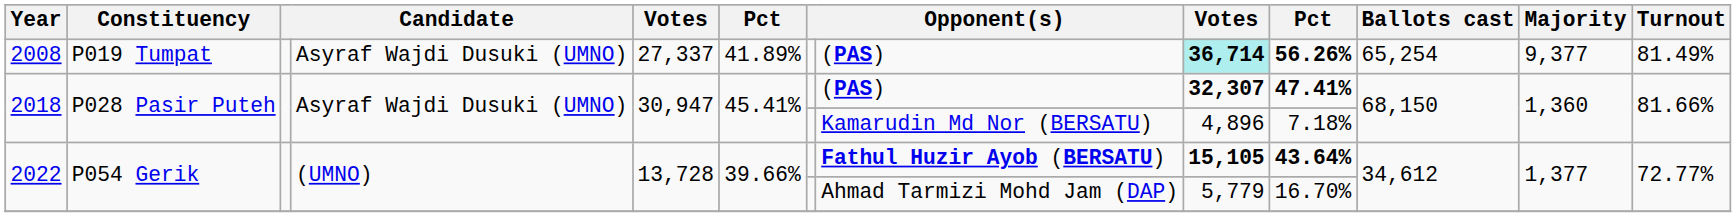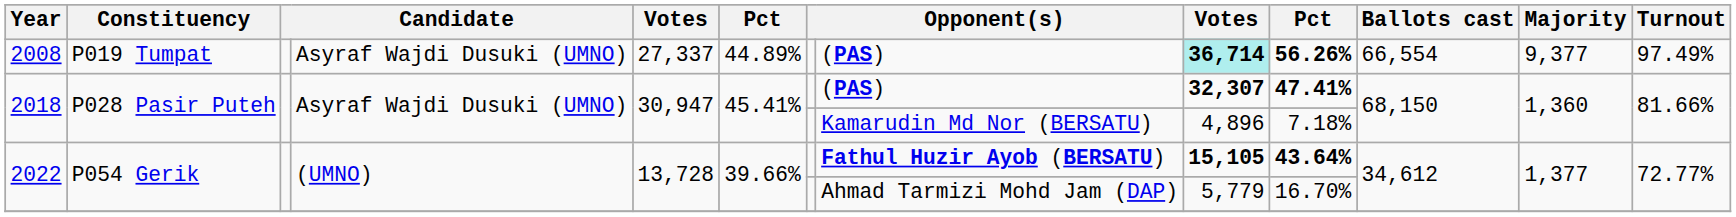 <table class="wikitable" style="margin:0.5em ; font-size:95%">
 <tr>
 <th>Year</th>
 <th>Constituency</th>
 <th colspan=2>Candidate</th>
 <th>Votes</th>
 <th>Pct</th>
 <th colspan=2>Opponent(s)</th>
 <th>Votes</th>
 <th>Pct</th>
 <th>Ballots cast</th>
 <th>Majority</th>
 <th>Turnout</th>
 </tr>
 <tr>
 <td><a href='#'>2008</a></td>
 <td>P019 <a href='#'>Tumpat</a></td>
 <td></td>
 <td>Asyraf Wajdi Dusuki (<a href='#'>UMNO</a>)</td>
 <td align="right">27,337</td>
-<td>41.89%</td>
+<td>44.89%</td>
 <td></td>
 <td> (<a href='#'><strong>PAS</strong></a>)</td>
 <td align="right" style="background: paleturquoise;"><strong>36,714</strong></td>
 <td><strong>56.26%</strong></td>
-<td>65,254</td>
+<td>66,554</td>
 <td>9,377</td>
-<td>81.49%</td>
+<td>97.49%</td>
 </tr>
 <tr>
 <td rowspan=2><a href='#'>2018</a></td>
 <td rowspan=2>P028 <a href='#'>Pasir Puteh</a></td>
 <td rowspan=2 ></td>
 <td rowspan=2>Asyraf Wajdi Dusuki (<a href='#'>UMNO</a>)</td>
 <td rowspan=2 align="right">30,947</td>
 <td rowspan=2>45.41%</td>
 <td></td>
 <td> (<a href='#'><strong>PAS</strong></a>)</td>
 <td align="right"><strong>32,307</strong></td>
 <td><strong>47.41%</strong></td>
 <td rowspan=2>68,150</td>
 <td rowspan=2>1,360</td>
 <td rowspan=2>81.66%</td>
 </tr>
 <tr>
 <td></td>
 <td><a href='#'>Kamarudin Md Nor</a> (<a href='#'>BERSATU</a>)</td>
 <td align="right">4,896</td>
 <td align=right>7.18%</td>
 </tr>
 <tr>
 <td rowspan="2"><a href='#'>2022</a></td>
 <td rowspan="2">P054 <a href='#'>Gerik</a></td>
 <td rowspan="2" ></td>
 <td rowspan="2"> (<a href='#'>UMNO</a>)</td>
 <td rowspan="2" align="right">13,728</td>
 <td rowspan="2">39.66%</td>
 <td bgcolor=></td>
 <td><strong><a href='#'>Fathul Huzir Ayob</a></strong> (<a href='#'><strong>BERSATU</strong></a>)</td>
 <td align="right"><strong>15,105</strong></td>
 <td><strong>43.64%</strong></td>
 <td rowspan=2>34,612</td>
 <td rowspan=2>1,377</td>
 <td rowspan=2>72.77%</td>
 </tr>
 <tr>
 <td></td>
 <td>Ahmad Tarmizi Mohd Jam (<a href='#'>DAP</a>)</td>
 <td align="right">5,779</td>
 <td>16.70%</td>
 </tr>
 <tr>
 </tr>
 </table>
